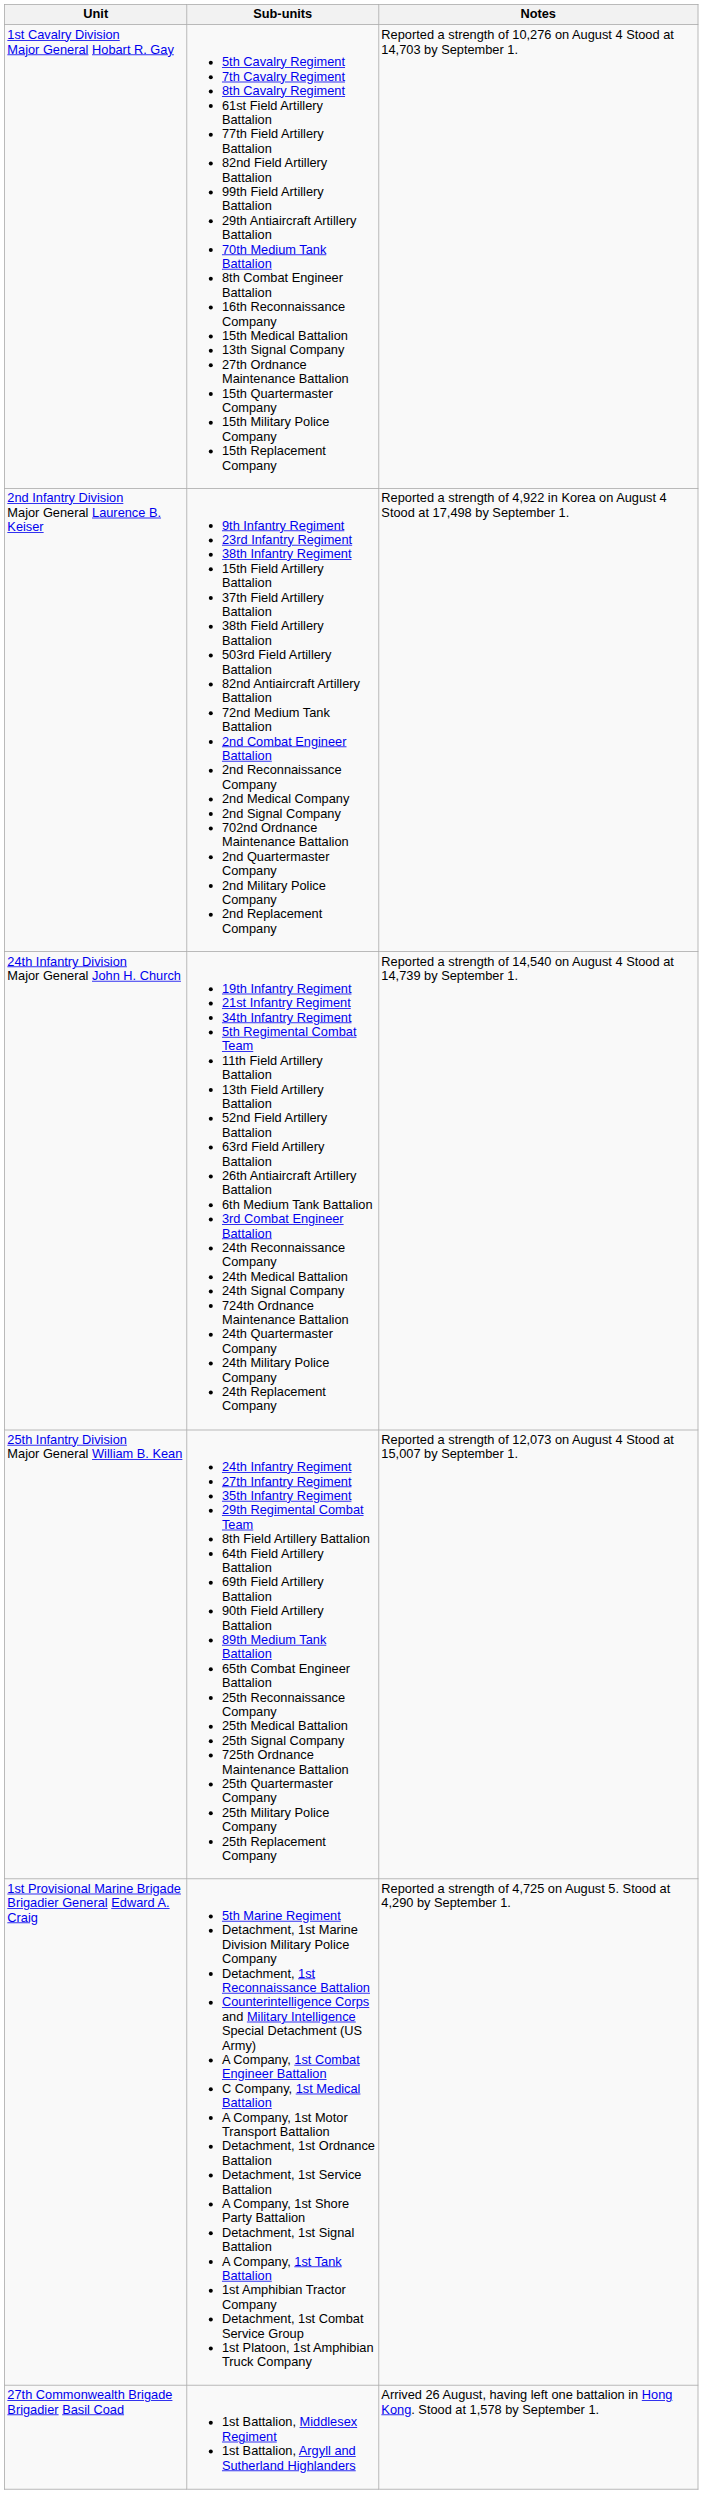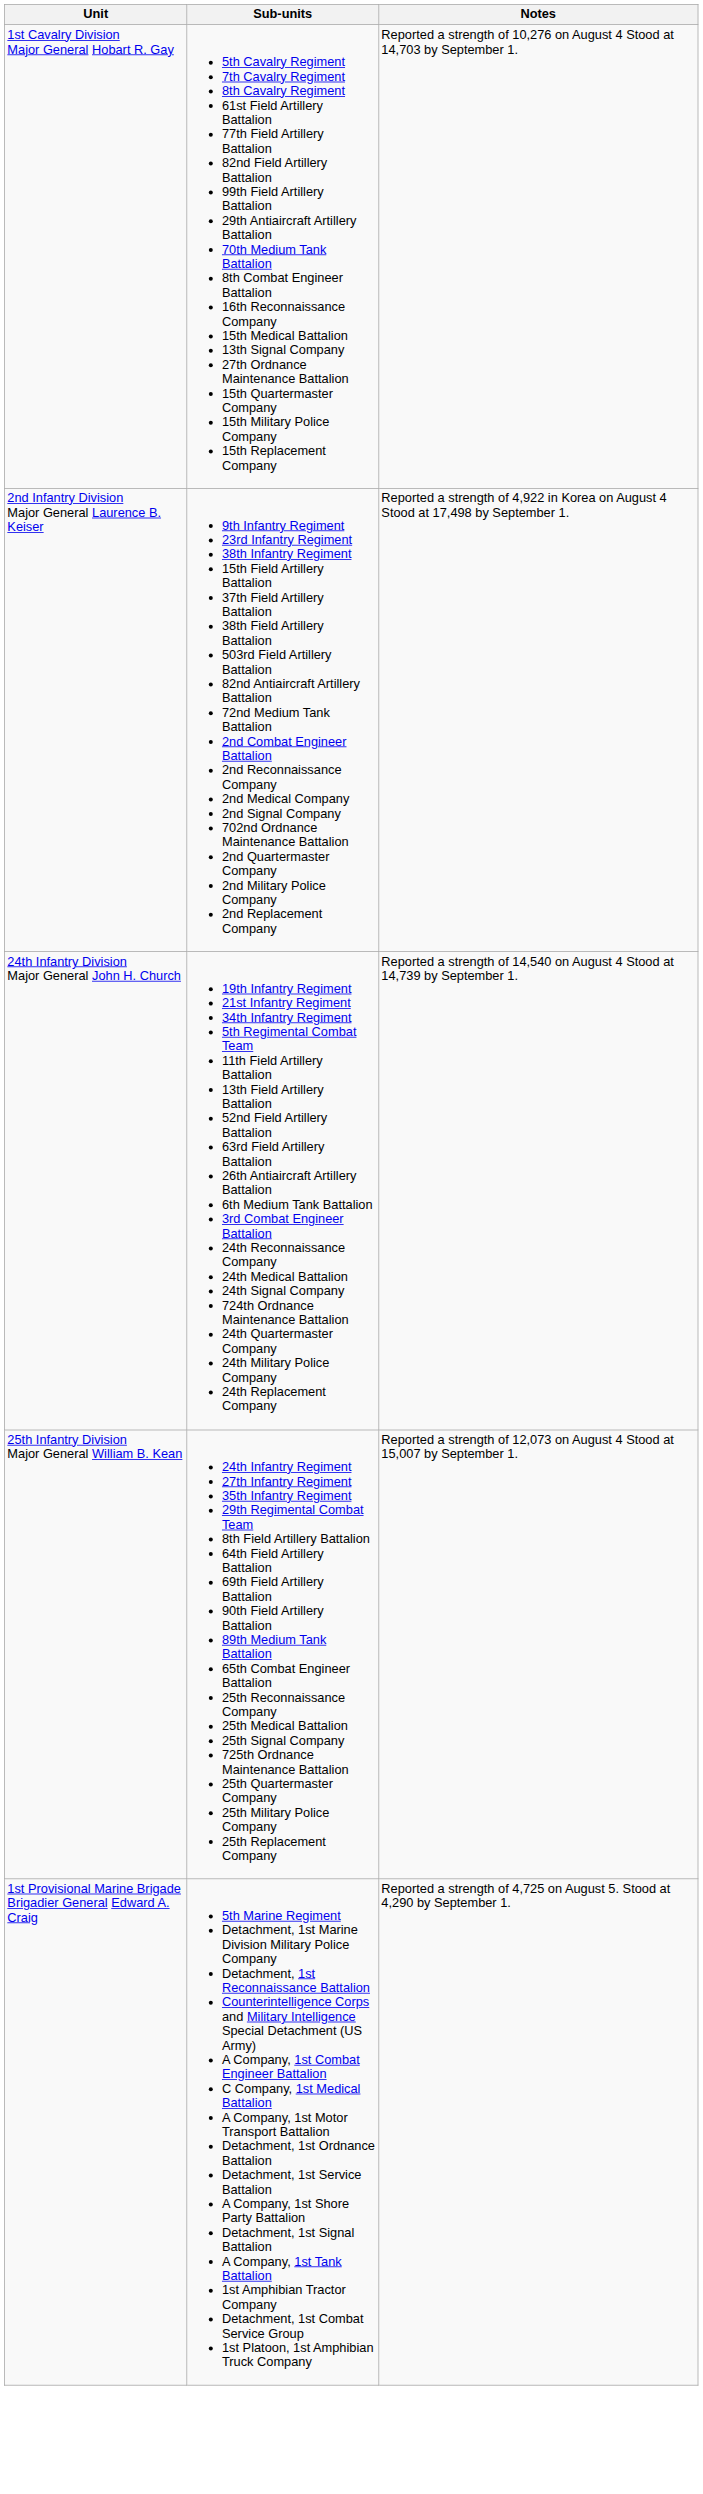 <table class="wikitable">
 <tr>
 <th width=20%; align= center>Unit</th>
 <th width=20%; align= center>Sub-units</th>
 <th width=35%; align= center>Notes</th>
 </tr>
 <tr valign="top">
 <td> <a href='#'>1st Cavalry Division</a><br><a href='#'>Major General</a> <a href='#'>Hobart R. Gay</a></td>
 <td><br><ul><li><a href='#'>5th Cavalry Regiment</a></li><li><a href='#'>7th Cavalry Regiment</a></li><li><a href='#'>8th Cavalry Regiment</a></li><li>61st Field Artillery Battalion</li><li>77th Field Artillery Battalion</li><li>82nd Field Artillery Battalion</li><li>99th Field Artillery Battalion</li><li>29th Antiaircraft Artillery Battalion</li><li><a href='#'>70th Medium Tank Battalion</a></li><li>8th Combat Engineer Battalion</li><li>16th Reconnaissance Company</li><li>15th Medical Battalion</li><li>13th Signal Company</li><li>27th Ordnance Maintenance Battalion</li><li>15th Quartermaster Company</li><li>15th Military Police Company</li><li>15th Replacement Company</li></ul></td>
 <td>Reported a strength of 10,276 on August 4 Stood at 14,703 by September 1.</td>
 </tr>
 <tr valign="top">
 <td> <a href='#'>2nd Infantry Division</a><br> Major General <a href='#'>Laurence B. Keiser</a></td>
 <td><br><ul><li><a href='#'>9th Infantry Regiment</a></li><li><a href='#'>23rd Infantry Regiment</a></li><li><a href='#'>38th Infantry Regiment</a></li><li>15th Field Artillery Battalion</li><li>37th Field Artillery Battalion</li><li>38th Field Artillery Battalion</li><li>503rd Field Artillery Battalion</li><li>82nd Antiaircraft Artillery Battalion</li><li>72nd Medium Tank Battalion</li><li><a href='#'>2nd Combat Engineer Battalion</a></li><li>2nd Reconnaissance Company</li><li>2nd Medical Company</li><li>2nd Signal Company</li><li>702nd Ordnance Maintenance Battalion</li><li>2nd Quartermaster Company</li><li>2nd Military Police Company</li><li>2nd Replacement Company</li></ul></td>
 <td>Reported a strength of 4,922 in Korea on August 4 Stood at 17,498 by September 1.</td>
 </tr>
 <tr valign="top">
 <td> <a href='#'>24th Infantry Division</a><br>Major General <a href='#'>John H. Church</a></td>
 <td><br><ul><li><a href='#'>19th Infantry Regiment</a></li><li><a href='#'>21st Infantry Regiment</a></li><li><a href='#'>34th Infantry Regiment</a></li><li><a href='#'>5th Regimental Combat Team</a></li><li>11th Field Artillery Battalion</li><li>13th Field Artillery Battalion</li><li>52nd Field Artillery Battalion</li><li>63rd Field Artillery Battalion</li><li>26th Antiaircraft Artillery Battalion</li><li>6th Medium Tank Battalion</li><li><a href='#'>3rd Combat Engineer Battalion</a></li><li>24th Reconnaissance Company</li><li>24th Medical Battalion</li><li>24th Signal Company</li><li>724th Ordnance Maintenance Battalion</li><li>24th Quartermaster Company</li><li>24th Military Police Company</li><li>24th Replacement Company</li></ul></td>
 <td>Reported a strength of 14,540 on August 4 Stood at 14,739 by September 1.</td>
 </tr>
 <tr valign="top">
 <td> <a href='#'>25th Infantry Division</a><br> Major General <a href='#'>William B. Kean</a></td>
 <td><br><ul><li><a href='#'>24th Infantry Regiment</a></li><li><a href='#'>27th Infantry Regiment</a></li><li><a href='#'>35th Infantry Regiment</a></li><li><a href='#'>29th Regimental Combat Team</a></li><li>8th Field Artillery Battalion</li><li>64th Field Artillery Battalion</li><li>69th Field Artillery Battalion</li><li>90th Field Artillery Battalion</li><li><a href='#'>89th Medium Tank Battalion</a></li><li>65th Combat Engineer Battalion</li><li>25th Reconnaissance Company</li><li>25th Medical Battalion</li><li>25th Signal Company</li><li>725th Ordnance Maintenance Battalion</li><li>25th Quartermaster Company</li><li>25th Military Police Company</li><li>25th Replacement Company</li></ul></td>
 <td>Reported a strength of 12,073 on August 4 Stood at 15,007 by September 1.</td>
 </tr>
 <tr valign="top">
 <td> <a href='#'>1st Provisional Marine Brigade</a><br> <a href='#'>Brigadier General</a> <a href='#'>Edward A. Craig</a></td>
 <td><br><ul><li><a href='#'>5th Marine Regiment</a></li><li>Detachment, 1st Marine Division Military Police Company</li><li>Detachment, <a href='#'>1st Reconnaissance Battalion</a></li><li><a href='#'>Counterintelligence Corps</a> and <a href='#'>Military Intelligence</a> Special Detachment (US Army)</li><li>A Company, <a href='#'>1st Combat Engineer Battalion</a></li><li>C Company, <a href='#'>1st Medical Battalion</a></li><li>A Company, 1st Motor Transport Battalion</li><li>Detachment, 1st Ordnance Battalion</li><li>Detachment, 1st Service Battalion</li><li>A Company, 1st Shore Party Battalion</li><li>Detachment, 1st Signal Battalion</li><li>A Company, <a href='#'>1st Tank Battalion</a></li><li>1st Amphibian Tractor Company</li><li>Detachment, 1st Combat Service Group</li><li>1st Platoon, 1st Amphibian Truck Company</li></ul></td>
 <td>Reported a strength of 4,725 on August 5. Stood at 4,290 by September 1.</td>
 </tr>
-<tr valign="top">
-<td> <a href='#'>27th Commonwealth Brigade</a><br><a href='#'>Brigadier</a> <a href='#'>Basil Coad</a></td>
-<td><br><ul><li>1st Battalion, <a href='#'>Middlesex Regiment</a></li><li>1st Battalion, <a href='#'>Argyll and Sutherland Highlanders</a></li></ul></td>
-<td>Arrived 26 August, having left one battalion in <a href='#'>Hong Kong</a>. Stood at 1,578 by September 1.</td>
-</tr>
 </table>
